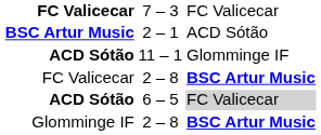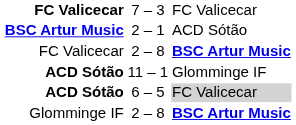 <table>
 <tr>
 <td></td>
 <th width=auto></th>
 <td></td>
 </tr>
 <tr>
 <td align=right><strong>FC Valicecar</strong> </td>
 <td align=center>7 – 3</td>
 <td align=left> FC Valicecar</td>
 </tr>
 <tr>
 <td align=right><strong><a href='#'>BSC Artur Music</a></strong> </td>
 <td align=center>2 – 1</td>
 <td align=left> ACD Sótão</td>
 </tr>
 <tr>
+<td align=right>FC Valicecar </td>
+<td align=center>2 – 8</td>
+<td align=left> <strong><a href='#'>BSC Artur Music</a></strong></td>
+</tr>
+<tr>
 <td align=right><strong>ACD Sótão </strong></td>
 <td align=center>11 – 1</td>
 <td align=left> Glomminge IF</td>
-</tr>
-<tr>
-<td align=right>FC Valicecar </td>
-<td align=center>2 – 8</td>
-<td align=left> <strong><a href='#'>BSC Artur Music</a></strong></td>
 </tr>
 <tr>
 <td align=right><strong>ACD Sótão</strong> </td>
 <td align=center>6 – 5</td>
 <td align=left style="background: lightgrey;"> FC Valicecar</td>
 </tr>
 <tr>
 <td align=right>Glomminge IF </td>
 <td align=center>2 – 8</td>
 <td align=left> <strong><a href='#'>BSC Artur Music</a></strong></td>
 </tr>
 </table>
